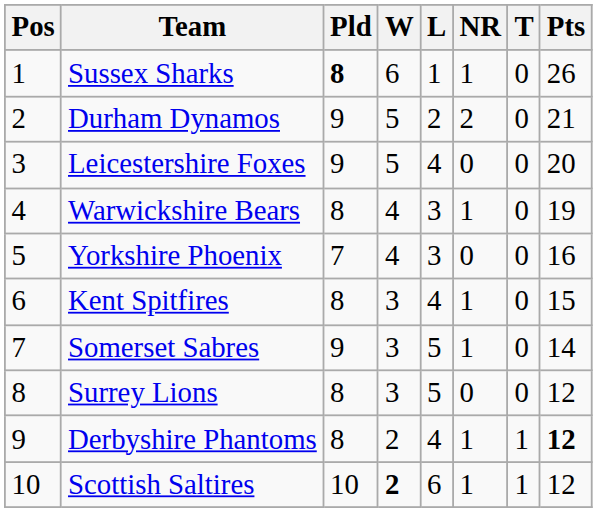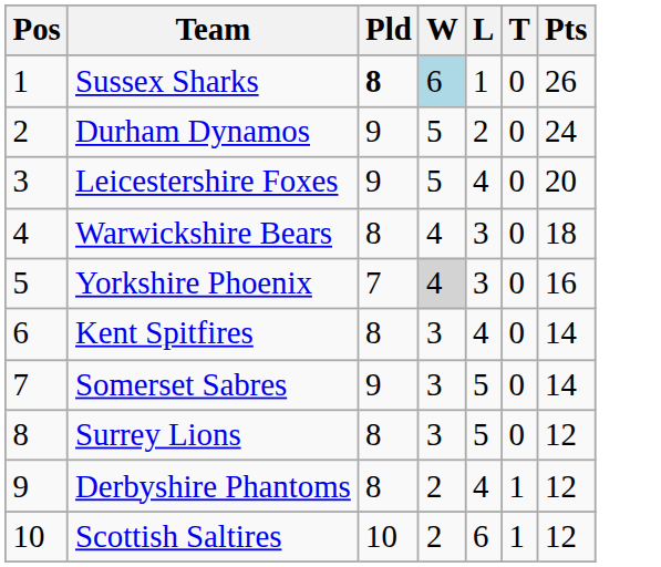 <table class="wikitable">
 <tr>
 <th>Pos</th>
 <th>Team</th>
 <th>Pld</th>
 <th>W</th>
 <th>L</th>
-<th>NR</th>
 <th>T</th>
 <th>Pts</th>
 </tr>
 <tr>
 <td>1</td>
 <td><a href='#'>Sussex Sharks</a></td>
 <td><strong>8</strong></td>
-<td>6</td>
-<td>1</td>
+<td style="background: lightblue;">6</td>
 <td>1</td>
 <td>0</td>
 <td>26</td>
 </tr>
 <tr>
 <td>2</td>
 <td><a href='#'>Durham Dynamos</a></td>
 <td>9</td>
 <td>5</td>
 <td>2</td>
-<td>2</td>
 <td>0</td>
-<td>21</td>
+<td>24</td>
 </tr>
 <tr>
 <td>3</td>
 <td><a href='#'>Leicestershire Foxes</a></td>
 <td>9</td>
 <td>5</td>
 <td>4</td>
-<td>0</td>
 <td>0</td>
 <td>20</td>
 </tr>
 <tr>
 <td>4</td>
 <td><a href='#'>Warwickshire Bears</a></td>
 <td>8</td>
 <td>4</td>
 <td>3</td>
-<td>1</td>
 <td>0</td>
-<td>19</td>
+<td>18</td>
 </tr>
 <tr>
 <td>5</td>
 <td><a href='#'>Yorkshire Phoenix</a></td>
 <td>7</td>
-<td>4</td>
+<td style="background: lightgrey;">4</td>
 <td>3</td>
-<td>0</td>
 <td>0</td>
 <td>16</td>
 </tr>
 <tr>
 <td>6</td>
 <td><a href='#'>Kent Spitfires</a></td>
 <td>8</td>
 <td>3</td>
 <td>4</td>
-<td>1</td>
 <td>0</td>
-<td>15</td>
+<td>14</td>
 </tr>
 <tr>
 <td>7</td>
 <td><a href='#'>Somerset Sabres</a></td>
 <td>9</td>
 <td>3</td>
 <td>5</td>
-<td>1</td>
 <td>0</td>
 <td>14</td>
 </tr>
 <tr>
 <td>8</td>
 <td><a href='#'>Surrey Lions</a></td>
 <td>8</td>
 <td>3</td>
 <td>5</td>
 <td>0</td>
-<td>0</td>
 <td>12</td>
 </tr>
 <tr>
 <td>9</td>
 <td><a href='#'>Derbyshire Phantoms</a></td>
 <td>8</td>
 <td>2</td>
 <td>4</td>
 <td>1</td>
-<td>1</td>
-<td><strong>12</strong></td>
+<td>12</td>
 </tr>
 <tr>
 <td>10</td>
 <td><a href='#'>Scottish Saltires</a></td>
 <td>10</td>
-<td><strong>2</strong></td>
+<td>2</td>
 <td>6</td>
-<td>1</td>
 <td>1</td>
 <td>12</td>
 </tr>
 </table>
